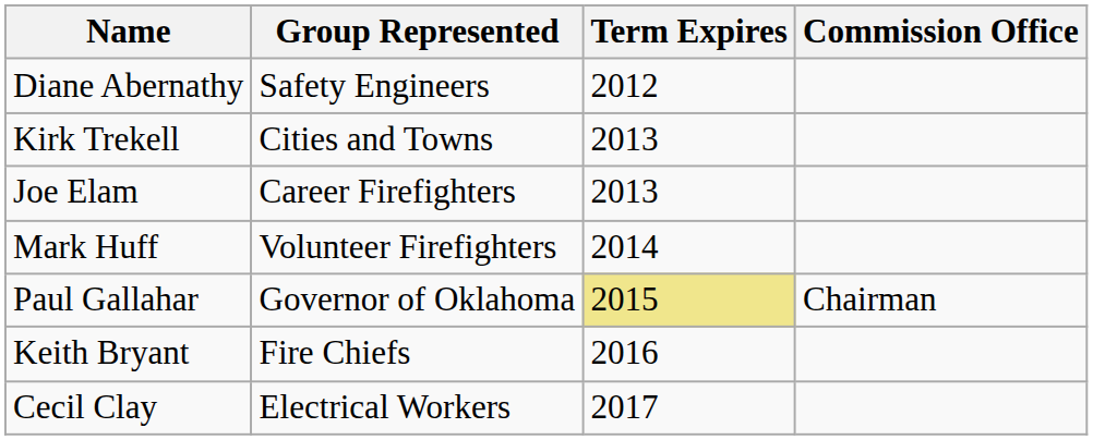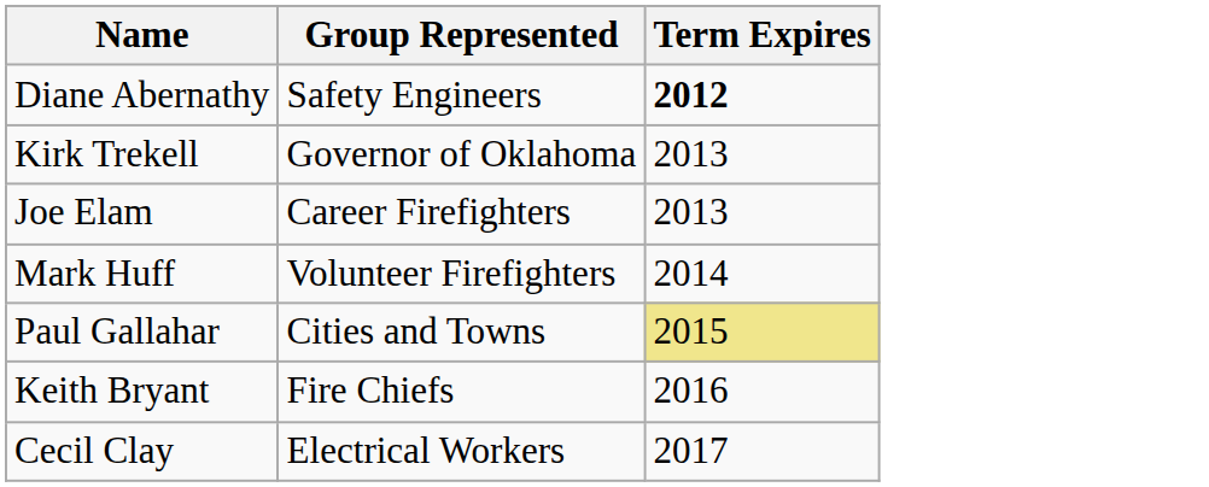 <table border="1" cellspacing="0" cellpadding="5" style="border-collapse:collapse;" class="wikitable">
 <tr>
 <th>Name</th>
 <th>Group Represented</th>
 <th>Term Expires</th>
-<th>Commission Office</th>
 </tr>
 <tr>
 <td>Diane Abernathy</td>
 <td>Safety Engineers</td>
-<td>2012</td>
-<td></td>
+<td><strong>2012</strong></td>
 </tr>
 <tr>
 <td>Kirk Trekell</td>
-<td>Cities and Towns</td>
+<td>Governor of Oklahoma</td>
 <td>2013</td>
-<td></td>
 </tr>
 <tr>
 <td>Joe Elam</td>
 <td>Career Firefighters</td>
 <td>2013</td>
-<td></td>
 </tr>
 <tr>
 <td>Mark Huff</td>
 <td>Volunteer Firefighters</td>
 <td>2014</td>
-<td></td>
 </tr>
 <tr>
 <td>Paul Gallahar</td>
-<td>Governor of Oklahoma</td>
+<td>Cities and Towns</td>
 <td style="background: khaki;">2015</td>
-<td>Chairman</td>
 </tr>
 <tr>
 <td>Keith Bryant</td>
 <td>Fire Chiefs</td>
 <td>2016</td>
-<td></td>
 </tr>
 <tr>
 <td>Cecil Clay</td>
 <td>Electrical Workers</td>
 <td>2017</td>
-<td></td>
 </tr>
 </table>
